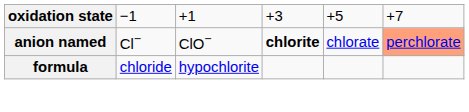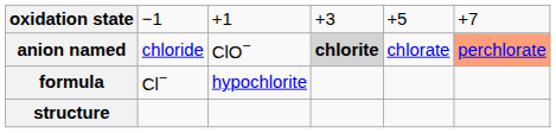 <table class="wikitable">
 <tr>
 <th>oxidation state</th>
 <td>−1</td>
 <td>+1</td>
 <td>+3</td>
 <td>+5</td>
 <td>+7</td>
 </tr>
 <tr>
 <th>anion named</th>
-<td>Cl<sup>−</sup></td>
+<td><a href='#'>chloride</a></td>
 <td>ClO<sup>−</sup></td>
-<td><strong>chlorite</strong></td>
+<td style="background: lightgrey;"><strong>chlorite</strong></td>
 <td><a href='#'>chlorate</a></td>
 <td style="background: lightsalmon;"><a href='#'>perchlorate</a></td>
 </tr>
 <tr>
 <th>formula</th>
-<td><a href='#'>chloride</a></td>
+<td>Cl<sup>−</sup></td>
 <td><a href='#'>hypochlorite</a></td>
 <td></td>
 <td></td>
 <td></td>
 </tr>
+<tr>
+<th>structure</th>
+<td></td>
+<td></td>
+<td></td>
+<td></td>
+<td></td>
+</tr>
 </table>
